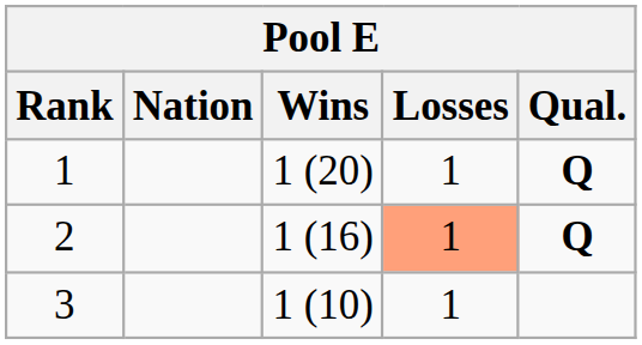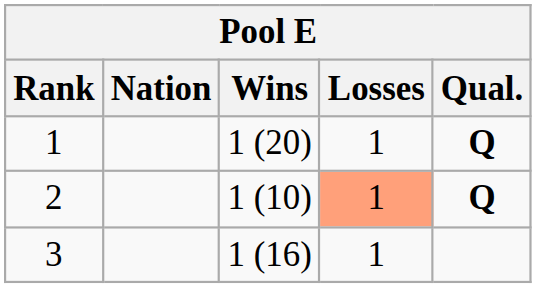 <table class="wikitable" style="text-align:center">
 <tr>
 <th colspan=5 align=center><strong>Pool E</strong></th>
 </tr>
 <tr>
 <th>Rank</th>
 <th>Nation</th>
 <th>Wins</th>
 <th>Losses</th>
 <th>Qual.</th>
 </tr>
 <tr>
 <td>1</td>
 <td align=left></td>
 <td>1 (20)</td>
 <td>1</td>
 <td><strong>Q</strong></td>
 </tr>
 <tr>
 <td>2</td>
 <td align=left></td>
-<td>1 (16)</td>
+<td>1 (10)</td>
 <td style="background: lightsalmon;">1</td>
 <td><strong>Q</strong></td>
 </tr>
 <tr>
 <td>3</td>
 <td align=left></td>
-<td>1 (10)</td>
+<td>1 (16)</td>
 <td>1</td>
 <td></td>
 </tr>
 </table>
